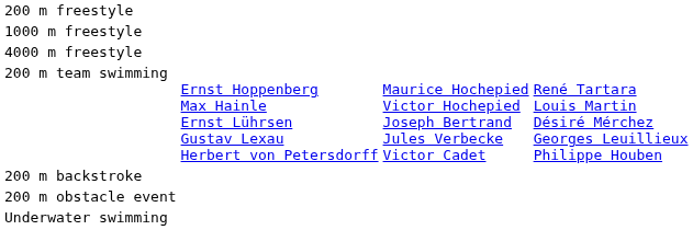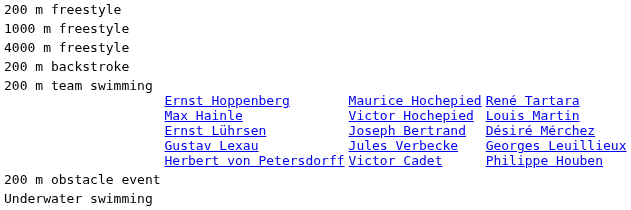 <table>
 <tr>
 <td>200 m freestyle<br></td>
 <td></td>
 <td></td>
 <td></td>
 </tr>
 <tr>
 <td>1000 m freestyle<br></td>
 <td></td>
 <td></td>
 <td></td>
 </tr>
 <tr>
 <td>4000 m freestyle<br></td>
 <td></td>
 <td></td>
 <td></td>
 </tr>
+<tr>
+<td>200 m backstroke<br></td>
+<td></td>
+<td></td>
+<td></td>
+</tr>
 <tr valign="top">
 <td>200 m team swimming<br></td>
 <td><br><a href='#'>Ernst Hoppenberg</a><br><a href='#'>Max Hainle</a><br><a href='#'>Ernst Lührsen</a><br><a href='#'>Gustav Lexau</a><br><a href='#'>Herbert von Petersdorff</a></td>
 <td><br><a href='#'>Maurice Hochepied</a><br><a href='#'>Victor Hochepied</a><br><a href='#'>Joseph Bertrand</a><br><a href='#'>Jules Verbecke</a><br><a href='#'>Victor Cadet</a></td>
 <td><br><a href='#'>René Tartara</a><br><a href='#'>Louis Martin</a><br><a href='#'>Désiré Mérchez</a><br><a href='#'>Georges Leuillieux</a><br><a href='#'>Philippe Houben</a></td>
-</tr>
-<tr>
-<td>200 m backstroke<br></td>
-<td></td>
-<td></td>
-<td></td>
 </tr>
 <tr>
 <td>200 m obstacle event<br></td>
 <td></td>
 <td></td>
 <td></td>
 </tr>
 <tr>
 <td>Underwater swimming<br></td>
 <td></td>
 <td></td>
 <td></td>
 </tr>
 </table>
